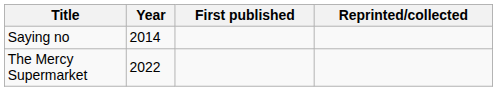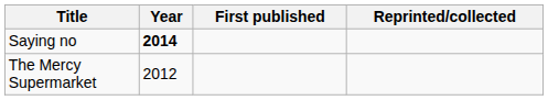 <table class='wikitable sortable' width='90%'>
 <tr>
 <th width=25%>Title</th>
 <th>Year</th>
 <th>First published</th>
 <th>Reprinted/collected</th>
 </tr>
 <tr>
 <td>Saying no</td>
-<td>2014</td>
+<td><strong>2014</strong></td>
 <td></td>
 <td></td>
 </tr>
 <tr>
 <td>The Mercy Supermarket</td>
-<td>2022</td>
+<td>2012</td>
 <td></td>
 <td></td>
 </tr>
 </table>
